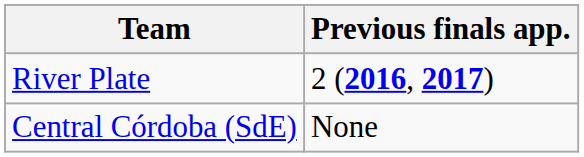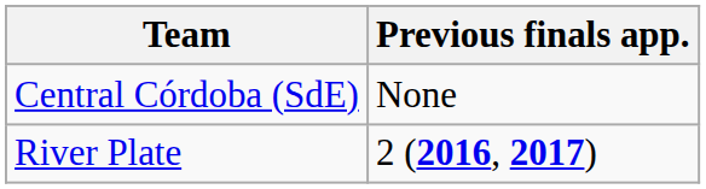 <table class="wikitable">
 <tr>
 <th>Team</th>
 <th>Previous finals app.</th>
 </tr>
 <tr>
+<td><a href='#'>Central Córdoba (SdE)</a></td>
+<td>None</td>
+</tr>
+<tr>
 <td><a href='#'>River Plate</a></td>
 <td>2 (<strong><a href='#'>2016</a></strong>, <strong><a href='#'>2017</a></strong>)</td>
 </tr>
-<tr>
-<td><a href='#'>Central Córdoba (SdE)</a></td>
-<td>None</td>
-</tr>
 </table>
